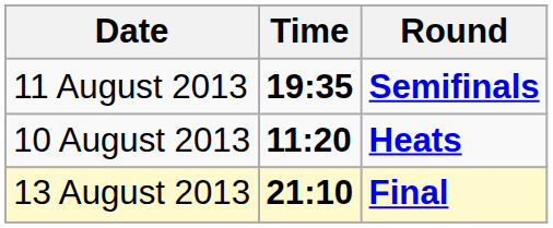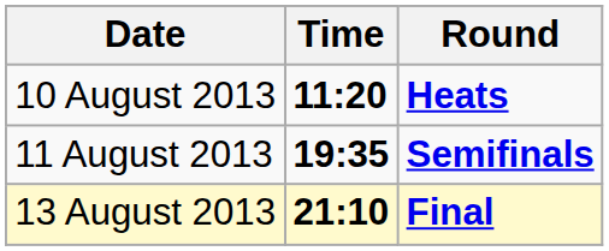 <table class="wikitable">
 <tr>
 <th>Date</th>
 <th>Time</th>
 <th>Round</th>
 </tr>
 <tr>
+<td>10 August 2013</td>
+<td><strong>11:20</strong></td>
+<td><strong><a href='#'>Heats</a></strong></td>
+</tr>
+<tr>
 <td>11 August 2013</td>
 <td><strong>19:35</strong></td>
 <td><strong><a href='#'>Semifinals</a></strong></td>
-</tr>
-<tr>
-<td>10 August 2013</td>
-<td><strong>11:20</strong></td>
-<td><strong><a href='#'>Heats</a></strong></td>
 </tr>
 <tr style=background:lemonchiffon>
 <td>13 August 2013</td>
 <td><strong>21:10</strong></td>
 <td><strong><a href='#'>Final</a></strong></td>
 </tr>
 </table>
